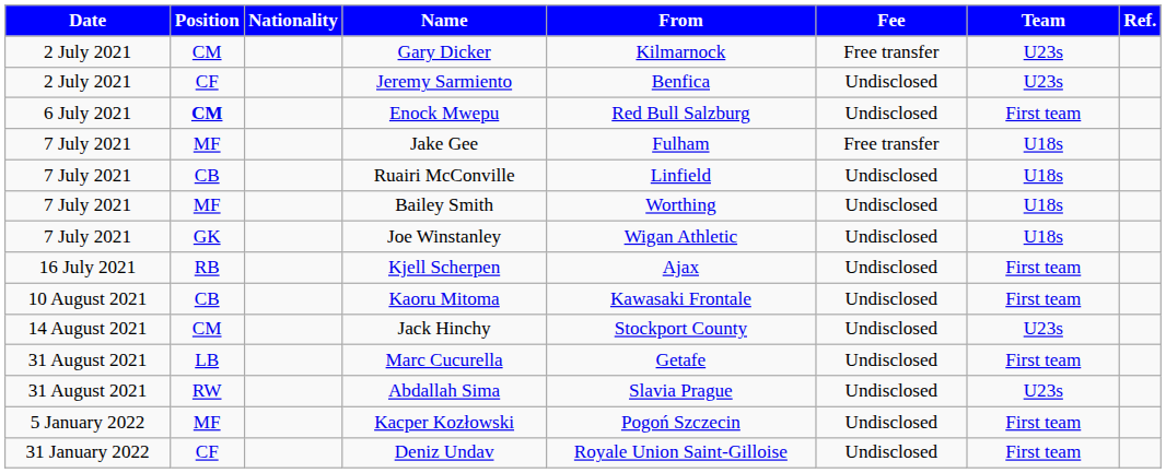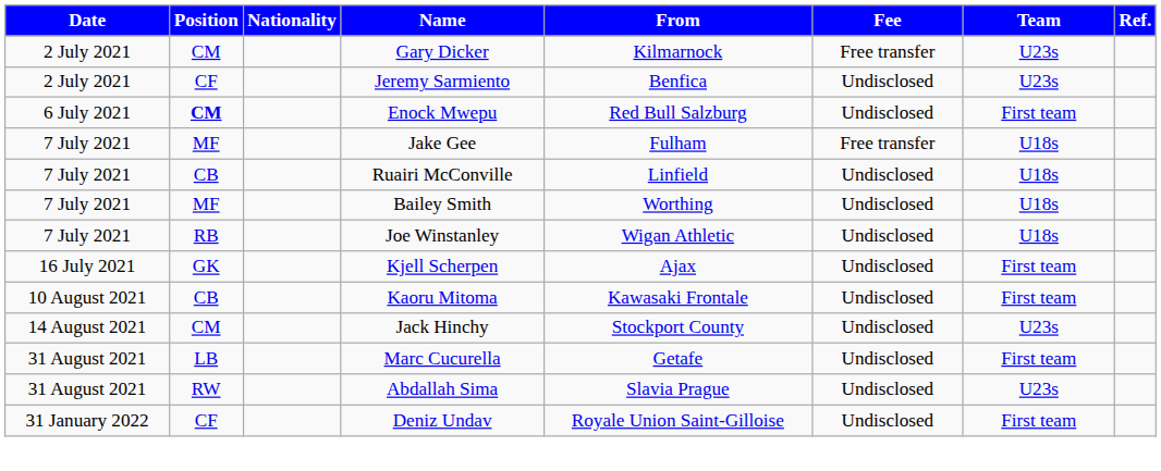 <table class="wikitable" style="text-align:center; font-size:90%; ">
 <tr>
 <th style="background:#0000FF; color:#FFFFFF; width:120px;">Date</th>
 <th style="background:#0000FF; color:#FFFFFF; width:50px;">Position</th>
 <th style="background:#0000FF; color:#FFFFFF; width:50px;">Nationality</th>
 <th style="background:#0000FF; color:#FFFFFF; width:150px;">Name</th>
 <th style="background:#0000FF; color:#FFFFFF; width:200px;">From</th>
 <th style="background:#0000FF; color:#FFFFFF; width:110px;">Fee</th>
 <th style="background:#0000FF; color:#FFFFFF; width:110px;">Team</th>
 <th style="background:#0000FF; color:#FFFFFF; width:25px;">Ref.</th>
 </tr>
 <tr>
 <td>2 July 2021</td>
 <td><a href='#'>CM</a></td>
 <td></td>
 <td><a href='#'>Gary Dicker</a> </td>
 <td> <a href='#'>Kilmarnock</a></td>
 <td>Free transfer</td>
 <td><a href='#'>U23s</a></td>
 <td></td>
 </tr>
 <tr>
 <td>2 July 2021</td>
 <td><a href='#'>CF</a></td>
 <td></td>
 <td><a href='#'>Jeremy Sarmiento</a></td>
 <td> <a href='#'>Benfica</a></td>
 <td>Undisclosed</td>
 <td><a href='#'>U23s</a></td>
 <td></td>
 </tr>
 <tr>
 <td>6 July 2021</td>
 <td><strong><a href='#'>CM</a></strong></td>
 <td></td>
 <td><a href='#'>Enock Mwepu</a></td>
 <td> <a href='#'>Red Bull Salzburg</a></td>
 <td>Undisclosed</td>
 <td><a href='#'>First team</a></td>
 <td></td>
 </tr>
 <tr>
 <td>7 July 2021</td>
 <td><a href='#'>MF</a></td>
 <td></td>
 <td>Jake Gee</td>
 <td> <a href='#'>Fulham</a></td>
 <td>Free transfer</td>
 <td><a href='#'>U18s</a></td>
 <td></td>
 </tr>
 <tr>
 <td>7 July 2021</td>
 <td><a href='#'>CB</a></td>
 <td></td>
 <td>Ruairi McConville</td>
 <td> <a href='#'>Linfield</a></td>
 <td>Undisclosed</td>
 <td><a href='#'>U18s</a></td>
 <td></td>
 </tr>
 <tr>
 <td>7 July 2021</td>
 <td><a href='#'>MF</a></td>
 <td></td>
 <td>Bailey Smith</td>
 <td> <a href='#'>Worthing</a></td>
 <td>Undisclosed</td>
 <td><a href='#'>U18s</a></td>
 <td></td>
 </tr>
 <tr>
 <td>7 July 2021</td>
-<td><a href='#'>GK</a></td>
+<td><a href='#'>RB</a></td>
 <td></td>
 <td>Joe Winstanley</td>
 <td> <a href='#'>Wigan Athletic</a></td>
 <td>Undisclosed</td>
 <td><a href='#'>U18s</a></td>
 <td></td>
 </tr>
 <tr>
 <td>16 July 2021</td>
-<td><a href='#'>RB</a></td>
+<td><a href='#'>GK</a></td>
 <td></td>
 <td><a href='#'>Kjell Scherpen</a></td>
 <td> <a href='#'>Ajax</a></td>
 <td>Undisclosed</td>
 <td><a href='#'>First team</a></td>
 <td></td>
 </tr>
 <tr>
 <td>10 August 2021</td>
 <td><a href='#'>CB</a></td>
 <td></td>
 <td><a href='#'>Kaoru Mitoma</a></td>
 <td> <a href='#'>Kawasaki Frontale</a></td>
 <td>Undisclosed</td>
 <td><a href='#'>First team</a></td>
 <td></td>
 </tr>
 <tr>
 <td>14 August 2021</td>
 <td><a href='#'>CM</a></td>
 <td></td>
 <td>Jack Hinchy</td>
 <td> <a href='#'>Stockport County</a></td>
 <td>Undisclosed</td>
 <td><a href='#'>U23s</a></td>
 <td></td>
 </tr>
 <tr>
 <td>31 August 2021</td>
 <td><a href='#'>LB</a></td>
 <td></td>
 <td><a href='#'>Marc Cucurella</a></td>
 <td> <a href='#'>Getafe</a></td>
 <td>Undisclosed</td>
 <td><a href='#'>First team</a></td>
 <td></td>
 </tr>
 <tr>
 <td>31 August 2021</td>
 <td><a href='#'>RW</a></td>
 <td></td>
 <td><a href='#'>Abdallah Sima</a></td>
 <td> <a href='#'>Slavia Prague</a></td>
 <td>Undisclosed</td>
 <td><a href='#'>U23s</a></td>
 <td></td>
 </tr>
 <tr>
-<td>5 January 2022</td>
-<td><a href='#'>MF</a></td>
-<td></td>
-<td><a href='#'>Kacper Kozłowski</a></td>
-<td> <a href='#'>Pogoń Szczecin</a></td>
-<td>Undisclosed</td>
-<td><a href='#'>First team</a></td>
-<td></td>
-</tr>
-<tr>
 <td>31 January 2022</td>
 <td><a href='#'>CF</a></td>
 <td></td>
 <td><a href='#'>Deniz Undav</a></td>
 <td> <a href='#'>Royale Union Saint-Gilloise</a></td>
 <td>Undisclosed</td>
 <td><a href='#'>First team</a></td>
 <td></td>
 </tr>
 </table>
